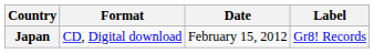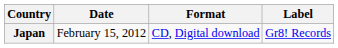 <table class="wikitable plainrowheaders">
 <tr>
 <th scope="col">Country</th>
+<th>Date</th>
 <th>Format</th>
-<th>Date</th>
 <th>Label</th>
 </tr>
 <tr>
 <th scope="row" rowspan="1">Japan</th>
+<td>February 15, 2012</td>
 <td><a href='#'>CD</a>, <a href='#'>Digital download</a></td>
-<td>February 15, 2012</td>
 <td><a href='#'>Gr8! Records</a></td>
 </tr>
 </table>
